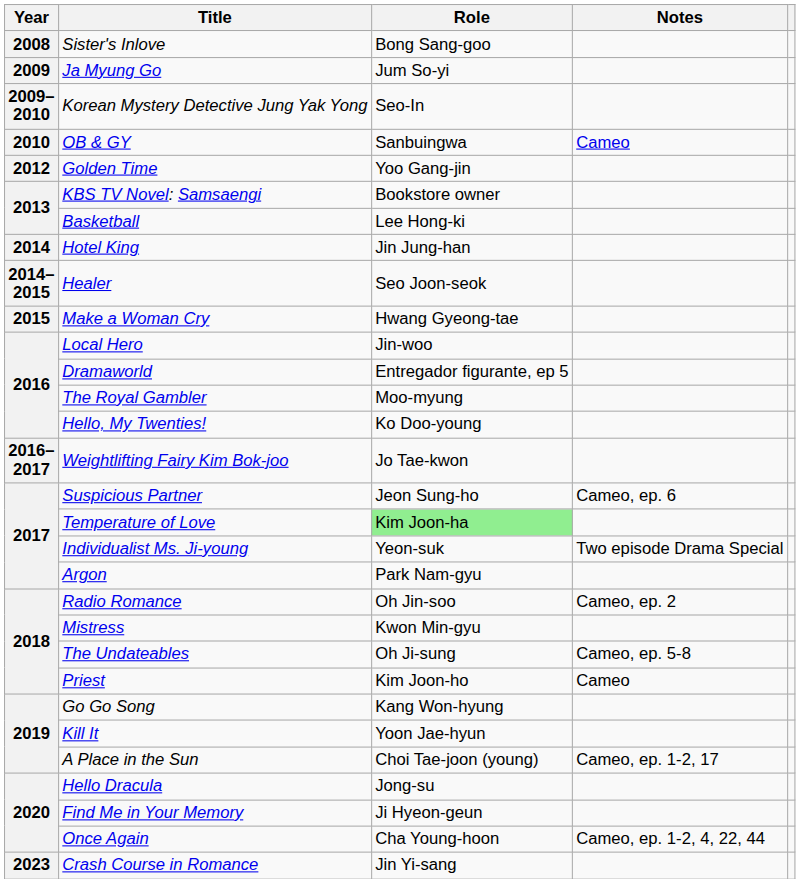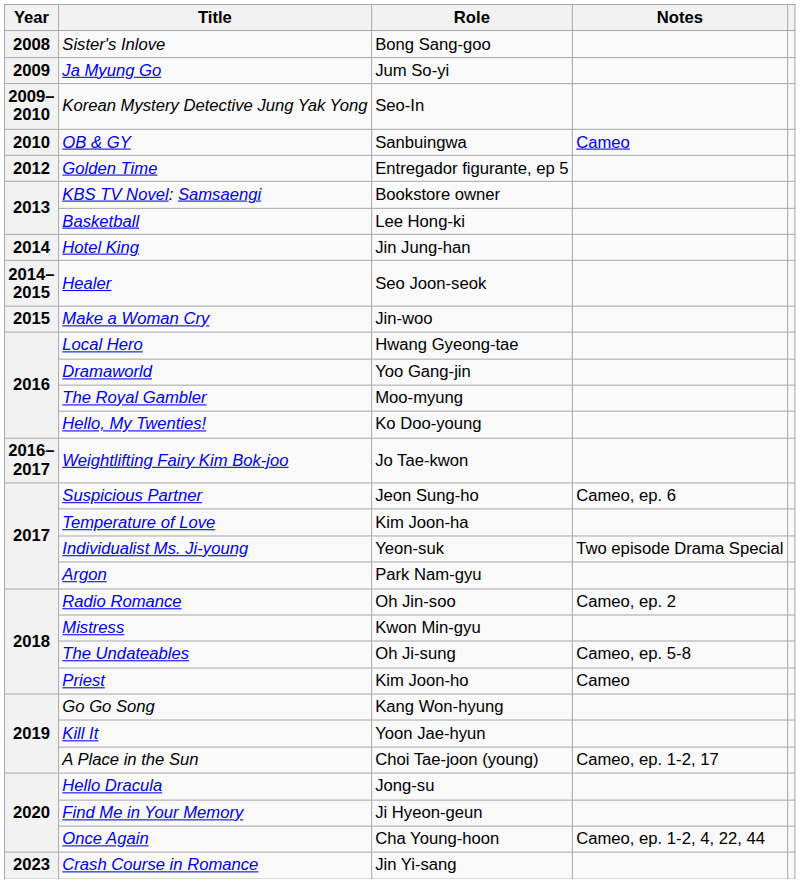 <table class="wikitable plainrowheaders sortable">
 <tr>
 <th scope="col">Year</th>
 <th scope="col">Title</th>
 <th scope="col">Role</th>
 <th scope="col" class="unsortable">Notes</th>
 <th scope="col" class="unsortable"></th>
 </tr>
 <tr>
 <th scope="row">2008</th>
 <td><em>Sister's Inlove</em></td>
 <td>Bong Sang-goo</td>
 <td></td>
 <td></td>
 </tr>
 <tr>
 <th scope="row">2009</th>
 <td><em><a href='#'>Ja Myung Go</a></em></td>
 <td>Jum So-yi</td>
 <td></td>
 <td></td>
 </tr>
 <tr>
 <th scope="row">2009–<br>2010</th>
 <td><em>Korean Mystery Detective Jung Yak Yong</em></td>
 <td>Seo-In</td>
 <td></td>
 <td></td>
 </tr>
 <tr>
 <th scope="row">2010</th>
 <td><em><a href='#'>OB & GY</a></em></td>
 <td>Sanbuingwa</td>
 <td><a href='#'>Cameo</a></td>
 <td></td>
 </tr>
 <tr>
 <th scope="row">2012</th>
 <td><em><a href='#'>Golden Time</a></em></td>
-<td>Yoo Gang-jin</td>
+<td>Entregador figurante, ep 5</td>
 <td></td>
 <td style="text-align:center"></td>
 </tr>
 <tr>
 <th scope="row" rowspan="2">2013</th>
 <td><em><a href='#'>KBS TV Novel</a>: <a href='#'>Samsaengi</a></em></td>
 <td>Bookstore owner</td>
 <td></td>
 <td style="text-align:center"></td>
 </tr>
 <tr>
 <td><em><a href='#'>Basketball</a></em></td>
 <td>Lee Hong-ki</td>
 <td></td>
 <td style="text-align:center"></td>
 </tr>
 <tr>
 <th scope="row">2014</th>
 <td><em><a href='#'>Hotel King</a></em></td>
 <td>Jin Jung-han</td>
 <td></td>
 <td style="text-align:center"></td>
 </tr>
 <tr>
 <th scope="row">2014–<br>2015</th>
 <td><em><a href='#'>Healer</a></em></td>
 <td>Seo Joon-seok</td>
 <td></td>
 <td style="text-align:center"></td>
 </tr>
 <tr>
 <th scope="row">2015</th>
 <td><em><a href='#'>Make a Woman Cry</a></em></td>
-<td>Hwang Gyeong-tae</td>
+<td>Jin-woo</td>
 <td></td>
 <td style="text-align:center"></td>
 </tr>
 <tr>
 <th scope="row" rowspan="4">2016</th>
 <td><em><a href='#'>Local Hero</a></em></td>
-<td>Jin-woo</td>
+<td>Hwang Gyeong-tae</td>
 <td></td>
 <td style="text-align:center"></td>
 </tr>
 <tr>
 <td><em><a href='#'>Dramaworld</a></em></td>
-<td>Entregador figurante, ep 5</td>
+<td>Yoo Gang-jin</td>
 <td></td>
 <td></td>
 </tr>
 <tr>
 <td><em><a href='#'>The Royal Gambler</a></em></td>
 <td>Moo-myung</td>
 <td></td>
 <td style="text-align:center"></td>
 </tr>
 <tr>
 <td><em><a href='#'>Hello, My Twenties!</a></em></td>
 <td>Ko Doo-young</td>
 <td></td>
 <td style="text-align:center"></td>
 </tr>
 <tr>
 <th scope="row">2016–<br>2017</th>
 <td><em><a href='#'>Weightlifting Fairy Kim Bok-joo</a></em></td>
 <td>Jo Tae-kwon</td>
 <td></td>
 <td style="text-align:center"></td>
 </tr>
 <tr>
 <th scope="row" rowspan="4">2017</th>
 <td><em><a href='#'>Suspicious Partner</a></em></td>
 <td>Jeon Sung-ho</td>
 <td>Cameo, ep. 6</td>
 <td style="text-align:center"></td>
 </tr>
 <tr>
 <td><em><a href='#'>Temperature of Love</a></em></td>
-<td style="background: lightgreen;">Kim Joon-ha</td>
+<td>Kim Joon-ha</td>
 <td></td>
 <td style="text-align:center"></td>
 </tr>
 <tr>
 <td><em><a href='#'>Individualist Ms. Ji-young</a></em></td>
 <td>Yeon-suk</td>
 <td>Two episode Drama Special</td>
 <td></td>
 </tr>
 <tr>
 <td><em><a href='#'>Argon</a></em></td>
 <td>Park Nam-gyu</td>
 <td></td>
 <td style="text-align:center"></td>
 </tr>
 <tr>
 <th scope="row" rowspan="4">2018</th>
 <td><em><a href='#'>Radio Romance</a></em></td>
 <td>Oh Jin-soo</td>
 <td>Cameo, ep. 2</td>
 <td></td>
 </tr>
 <tr>
 <td><em><a href='#'>Mistress</a></em></td>
 <td>Kwon Min-gyu</td>
 <td></td>
 <td style="text-align:center"></td>
 </tr>
 <tr>
 <td><em><a href='#'>The Undateables</a></em></td>
 <td>Oh Ji-sung</td>
 <td>Cameo, ep. 5-8</td>
 <td></td>
 </tr>
 <tr>
 <td><em><a href='#'>Priest</a></em></td>
 <td>Kim Joon-ho</td>
 <td>Cameo</td>
 <td></td>
 </tr>
 <tr>
 <th scope="row" rowspan="3">2019</th>
 <td><em>Go Go Song</em></td>
 <td>Kang Won-hyung</td>
 <td></td>
 <td style="text-align:center"></td>
 </tr>
 <tr>
 <td><em><a href='#'>Kill It</a></em></td>
 <td>Yoon Jae-hyun</td>
 <td></td>
 <td></td>
 </tr>
 <tr>
 <td><em>A Place in the Sun</em></td>
 <td>Choi Tae-joon (young)</td>
 <td>Cameo, ep. 1-2, 17</td>
 <td></td>
 </tr>
 <tr>
 <th scope="row" rowspan="3">2020</th>
 <td><em><a href='#'>Hello Dracula</a></em></td>
 <td>Jong-su</td>
 <td></td>
 <td></td>
 </tr>
 <tr>
 <td><em><a href='#'>Find Me in Your Memory</a></em></td>
 <td>Ji Hyeon-geun</td>
 <td></td>
 <td></td>
 </tr>
 <tr>
 <td><em><a href='#'>Once Again</a></em></td>
 <td>Cha Young-hoon</td>
 <td>Cameo, ep. 1-2, 4, 22, 44</td>
 <td></td>
 </tr>
 <tr>
 <th scope="row">2023</th>
 <td><em><a href='#'>Crash Course in Romance</a></em></td>
 <td>Jin Yi-sang</td>
 <td></td>
 <td style="text-align:center"></td>
 </tr>
 </table>
